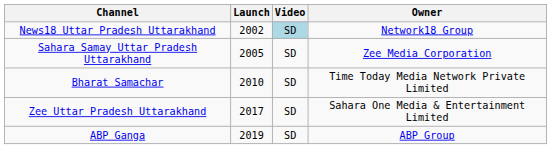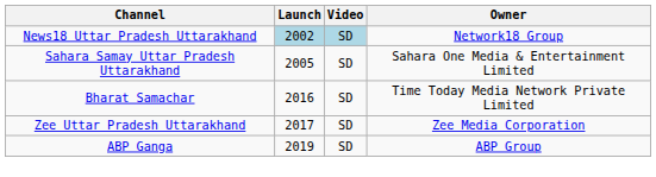 <table class="wikitable sortable" style="border-collapse:collapse; font-size: 90%; text-align:center" width="100%">
 <tr>
 <th>Channel</th>
 <th>Launch</th>
 <th>Video</th>
 <th>Owner</th>
 </tr>
 <tr>
 <td><a href='#'>News18 Uttar Pradesh Uttarakhand</a></td>
-<td>2002</td>
+<td style="background: lightblue;">2002</td>
 <td style="background: lightblue;">SD</td>
 <td><a href='#'>Network18 Group</a></td>
 </tr>
 <tr>
 <td><a href='#'>Sahara Samay Uttar Pradesh Uttarakhand</a></td>
 <td>2005</td>
 <td>SD</td>
-<td><a href='#'>Zee Media Corporation</a></td>
+<td>Sahara One Media & Entertainment Limited</td>
 </tr>
 <tr>
 <td><a href='#'>Bharat Samachar</a></td>
-<td>2010</td>
+<td>2016</td>
 <td>SD</td>
 <td>Time Today Media Network Private Limited</td>
 </tr>
 <tr>
 <td><a href='#'>Zee Uttar Pradesh Uttarakhand</a></td>
 <td>2017</td>
 <td>SD</td>
-<td>Sahara One Media & Entertainment Limited</td>
+<td><a href='#'>Zee Media Corporation</a></td>
 </tr>
 <tr>
 <td><a href='#'>ABP Ganga</a></td>
 <td>2019</td>
 <td>SD</td>
 <td><a href='#'>ABP Group</a></td>
 </tr>
 </table>
